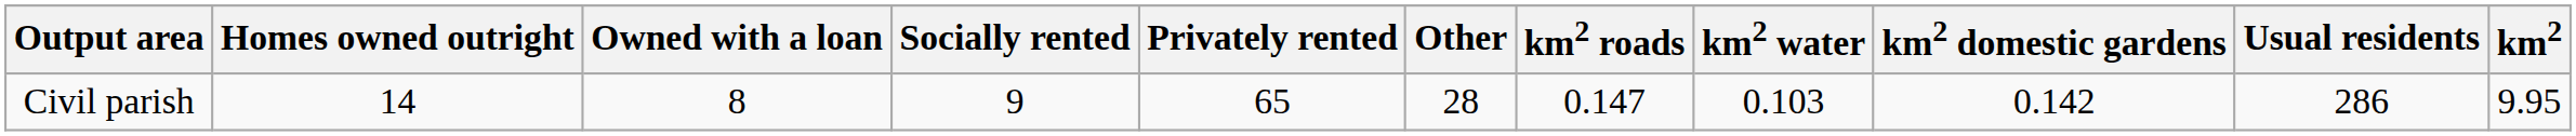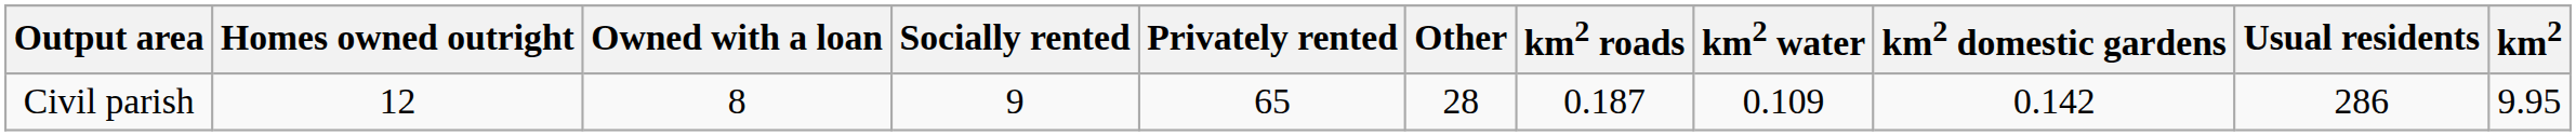 <table class="wikitable">
 <tr>
 </tr>
 <tr>
 <th>Output area</th>
 <th>Homes owned outright</th>
 <th>Owned with a loan</th>
 <th>Socially rented</th>
 <th>Privately rented</th>
 <th>Other</th>
 <th>km<sup>2</sup> roads</th>
 <th>km<sup>2</sup> water</th>
 <th>km<sup>2</sup> domestic gardens</th>
 <th>Usual residents</th>
 <th>km<sup>2</sup></th>
 </tr>
 <tr align=center>
 <td>Civil parish</td>
-<td>14</td>
+<td>12</td>
 <td>8</td>
 <td>9</td>
 <td>65</td>
 <td>28</td>
-<td>0.147</td>
-<td>0.103</td>
+<td>0.187</td>
+<td>0.109</td>
 <td>0.142</td>
 <td>286</td>
 <td>9.95</td>
 </tr>
 </table>
